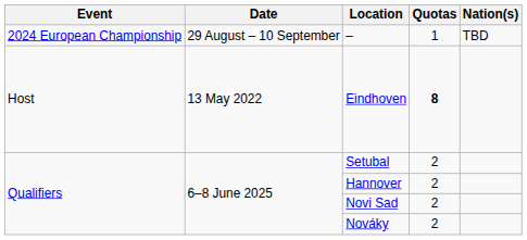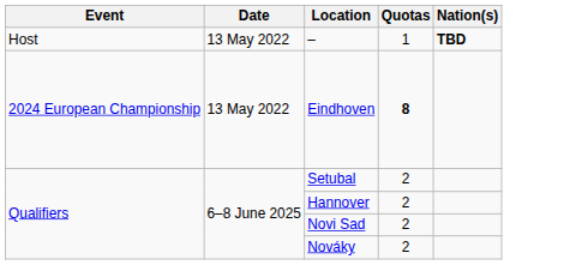 <table class="wikitable">
 <tr>
 <th>Event</th>
 <th>Date</th>
 <th>Location</th>
 <th>Quotas</th>
 <th>Nation(s)</th>
 </tr>
 <tr>
-<td><a href='#'>2024 European Championship</a></td>
-<td>29 August – 10 September</td>
+<td>Host</td>
+<td>13 May 2022</td>
 <td>–</td>
 <td align="center">1</td>
-<td>TBD</td>
+<td><strong>TBD</strong></td>
 </tr>
 <tr>
-<td>Host</td>
+<td><a href='#'>2024 European Championship</a></td>
 <td>13 May 2022</td>
 <td> <a href='#'>Eindhoven</a></td>
 <td align="center"><strong>8</strong></td>
 <td><br><br><br><br><br><br><br></td>
 </tr>
 <tr>
 <td rowspan=4><a href='#'>Qualifiers</a></td>
 <td rowspan=4>6–8 June 2025</td>
 <td> <a href='#'>Setubal</a></td>
 <td align=center>2</td>
 <td></td>
 </tr>
 <tr>
 <td> <a href='#'>Hannover</a></td>
 <td align=center>2</td>
 <td></td>
 </tr>
 <tr>
 <td> <a href='#'>Novi Sad</a></td>
 <td align=center>2</td>
 <td></td>
 </tr>
 <tr>
 <td> <a href='#'>Nováky</a></td>
 <td align=center>2</td>
 <td></td>
 </tr>
 </table>
